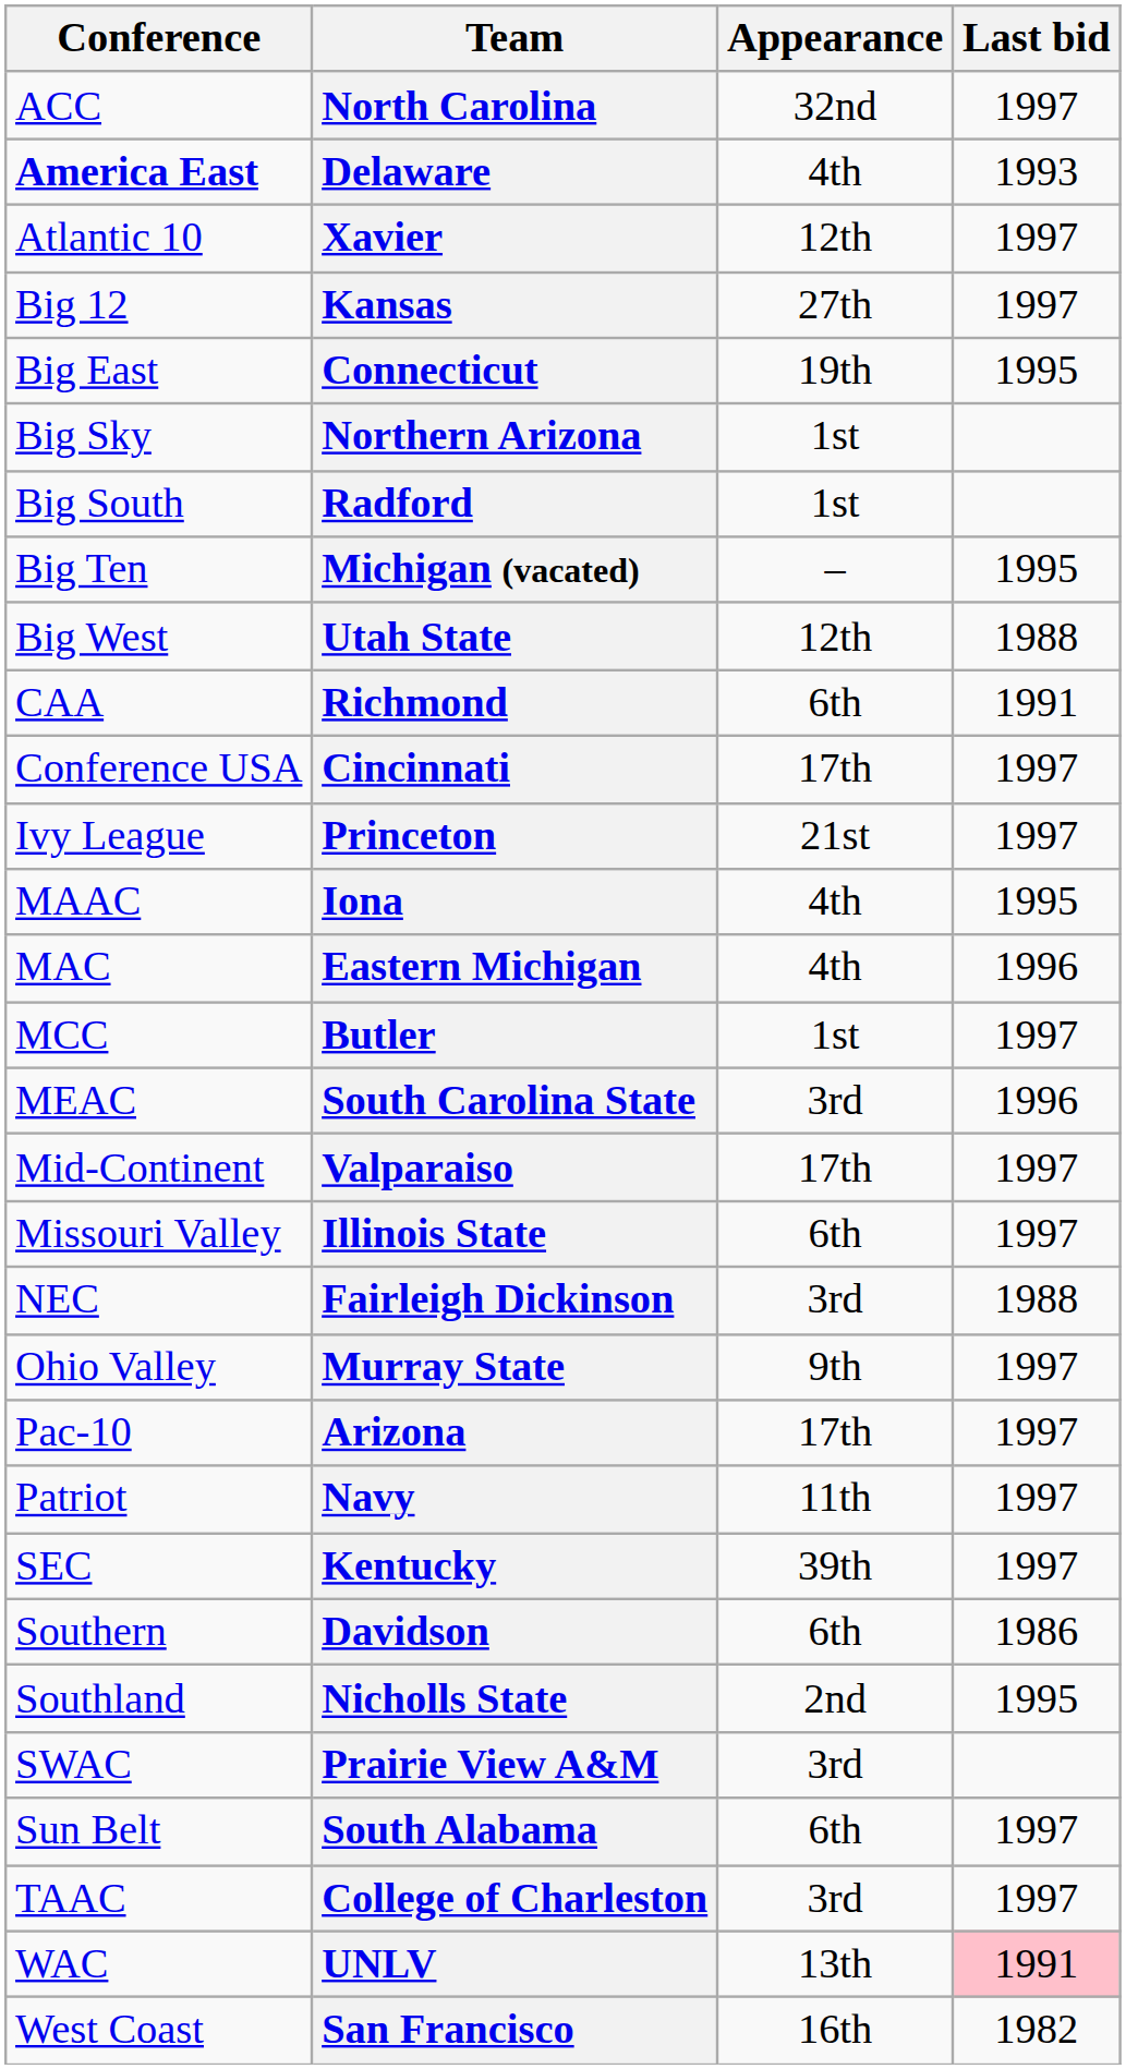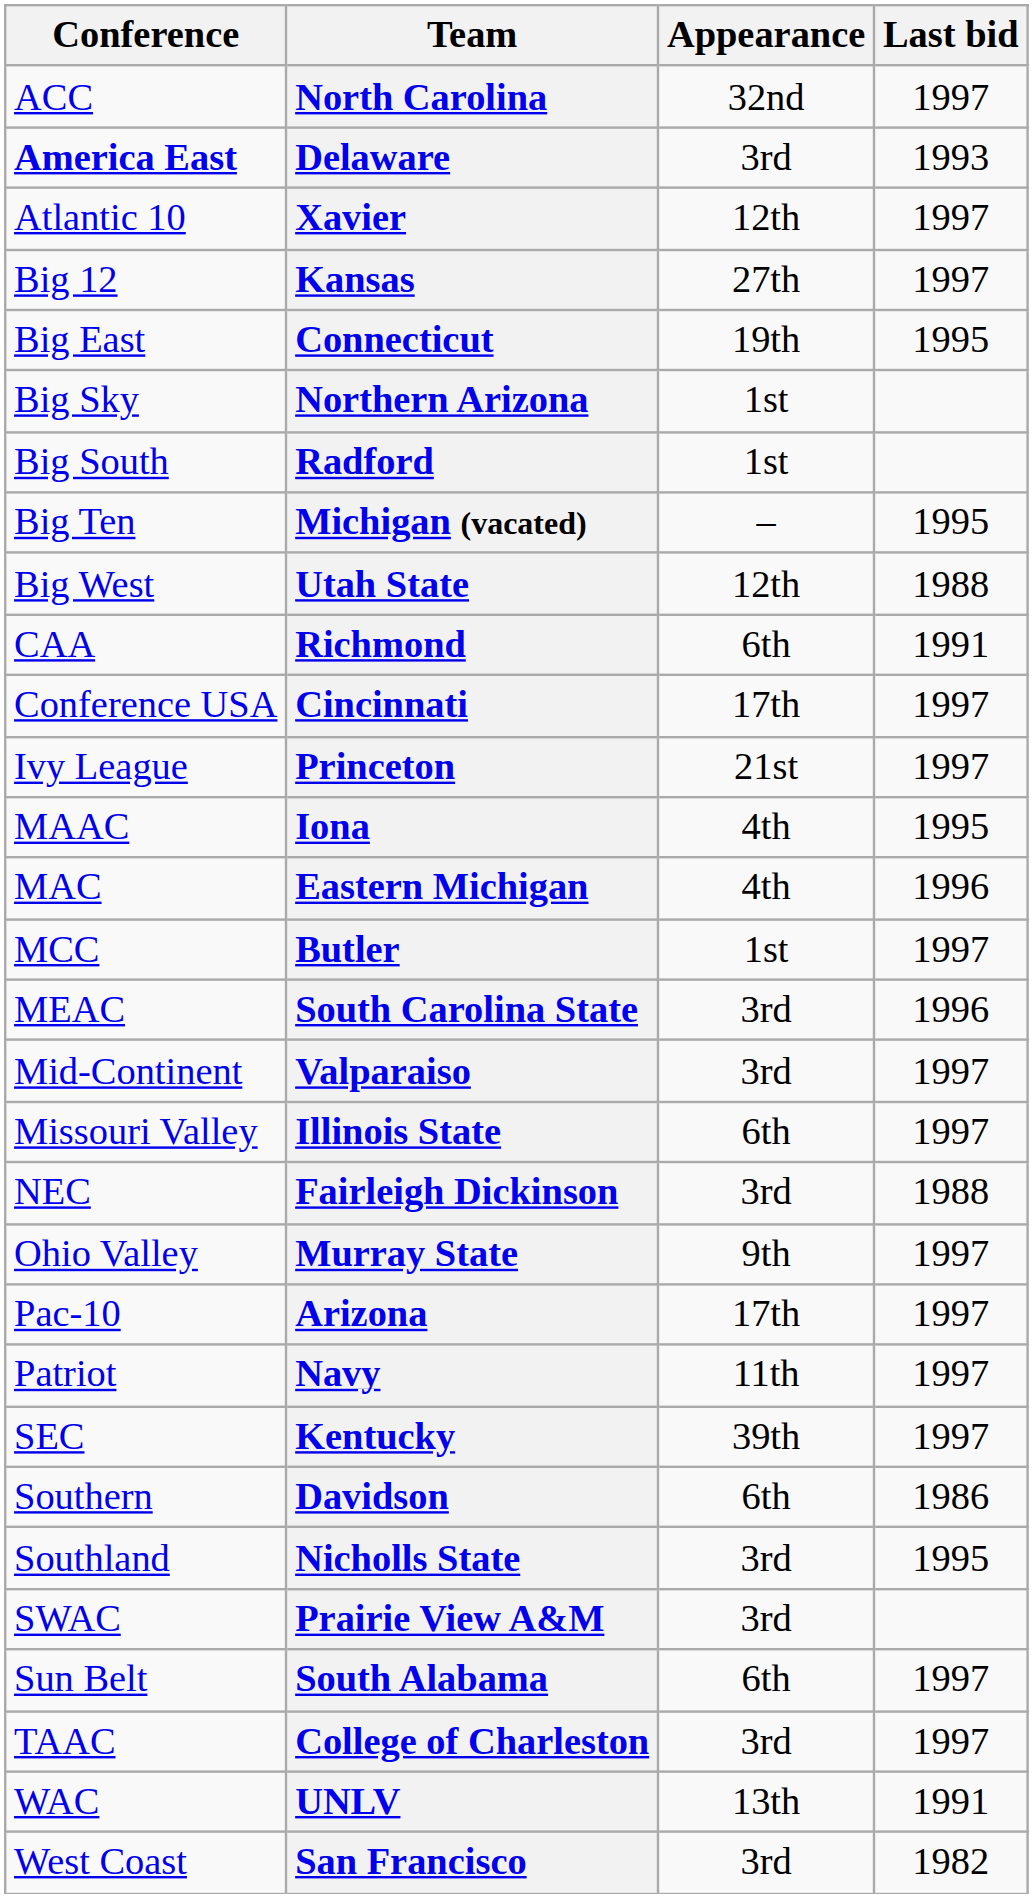 <table class="wikitable sortable plainrowheaders">
 <tr>
 <th scope="col">Conference</th>
 <th scope="col">Team</th>
 <th scope="col" data-sort-type="number">Appearance</th>
 <th scope="col">Last bid</th>
 </tr>
 <tr>
 <td><a href='#'>ACC</a></td>
 <th scope="row" style="text-align:left"><a href='#'>North Carolina</a></th>
 <td align=center>32nd</td>
 <td align=center>1997</td>
 </tr>
 <tr>
 <td><strong><a href='#'>America East</a></strong></td>
 <th scope="row" style="text-align:left"><a href='#'>Delaware</a></th>
-<td align=center>4th</td>
+<td align=center>3rd</td>
 <td align=center>1993</td>
 </tr>
 <tr>
 <td><a href='#'>Atlantic 10</a></td>
 <th scope="row" style="text-align:left"><a href='#'>Xavier</a></th>
 <td align=center>12th</td>
 <td align=center>1997</td>
 </tr>
 <tr>
 <td><a href='#'>Big 12</a></td>
 <th scope="row" style="text-align:left"><a href='#'>Kansas</a></th>
 <td align=center>27th</td>
 <td align=center>1997</td>
 </tr>
 <tr>
 <td><a href='#'>Big East</a></td>
 <th scope="row" style="text-align:left"><a href='#'>Connecticut</a></th>
 <td align=center>19th</td>
 <td align=center>1995</td>
 </tr>
 <tr>
 <td><a href='#'>Big Sky</a></td>
 <th scope="row" style="text-align:left"><a href='#'>Northern Arizona</a></th>
 <td align=center>1st</td>
 <td align=center></td>
 </tr>
 <tr>
 <td><a href='#'>Big South</a></td>
 <th scope="row" style="text-align:left"><a href='#'>Radford</a></th>
 <td align=center>1st</td>
 <td align=center></td>
 </tr>
 <tr>
 <td><a href='#'>Big Ten</a></td>
 <th scope="row" style="text-align:left"><a href='#'>Michigan</a> <small>(vacated)</small></th>
 <td align=center>–</td>
 <td align=center>1995</td>
 </tr>
 <tr>
 <td><a href='#'>Big West</a></td>
 <th scope="row" style="text-align:left"><a href='#'>Utah State</a></th>
 <td align=center>12th</td>
 <td align=center>1988</td>
 </tr>
 <tr>
 <td><a href='#'>CAA</a></td>
 <th scope="row" style="text-align:left"><a href='#'>Richmond</a></th>
 <td align=center>6th</td>
 <td align=center>1991</td>
 </tr>
 <tr>
 <td><a href='#'>Conference USA</a></td>
 <th scope="row" style="text-align:left"><a href='#'>Cincinnati</a></th>
 <td align=center>17th</td>
 <td align=center>1997</td>
 </tr>
 <tr>
 <td><a href='#'>Ivy League</a></td>
 <th scope="row" style="text-align:left"><a href='#'>Princeton</a></th>
 <td align=center>21st</td>
 <td align=center>1997</td>
 </tr>
 <tr>
 <td><a href='#'>MAAC</a></td>
 <th scope="row" style="text-align:left"><a href='#'>Iona</a></th>
 <td align=center>4th</td>
 <td align=center>1995</td>
 </tr>
 <tr>
 <td><a href='#'>MAC</a></td>
 <th scope="row" style="text-align:left"><a href='#'>Eastern Michigan</a></th>
 <td align=center>4th</td>
 <td align=center>1996</td>
 </tr>
 <tr>
 <td><a href='#'>MCC</a></td>
 <th scope="row" style="text-align:left"><a href='#'>Butler</a></th>
 <td align=center>1st</td>
 <td align=center>1997</td>
 </tr>
 <tr>
 <td><a href='#'>MEAC</a></td>
 <th scope="row" style="text-align:left"><a href='#'>South Carolina State</a></th>
 <td align=center>3rd</td>
 <td align=center>1996</td>
 </tr>
 <tr>
 <td><a href='#'>Mid-Continent</a></td>
 <th scope="row" style="text-align:left"><a href='#'>Valparaiso</a></th>
-<td align=center>17th</td>
+<td align=center>3rd</td>
 <td align=center>1997</td>
 </tr>
 <tr>
 <td><a href='#'>Missouri Valley</a></td>
 <th scope="row" style="text-align:left"><a href='#'>Illinois State</a></th>
 <td align=center>6th</td>
 <td align=center>1997</td>
 </tr>
 <tr>
 <td><a href='#'>NEC</a></td>
 <th scope="row" style="text-align:left"><a href='#'>Fairleigh Dickinson</a></th>
 <td align=center>3rd</td>
 <td align=center>1988</td>
 </tr>
 <tr>
 <td><a href='#'>Ohio Valley</a></td>
 <th scope="row" style="text-align:left"><a href='#'>Murray State</a></th>
 <td align=center>9th</td>
 <td align=center>1997</td>
 </tr>
 <tr>
 <td><a href='#'>Pac-10</a></td>
 <th scope="row" style="text-align:left"><a href='#'>Arizona</a></th>
 <td align=center>17th</td>
 <td align=center>1997</td>
 </tr>
 <tr>
 <td><a href='#'>Patriot</a></td>
 <th scope="row" style="text-align:left"><a href='#'>Navy</a></th>
 <td align=center>11th</td>
 <td align=center>1997</td>
 </tr>
 <tr>
 <td><a href='#'>SEC</a></td>
 <th scope="row" style="text-align:left"><a href='#'>Kentucky</a></th>
 <td align=center>39th</td>
 <td align=center>1997</td>
 </tr>
 <tr>
 <td><a href='#'>Southern</a></td>
 <th scope="row" style="text-align:left"><a href='#'>Davidson</a></th>
 <td align=center>6th</td>
 <td align=center>1986</td>
 </tr>
 <tr>
 <td><a href='#'>Southland</a></td>
 <th scope="row" style="text-align:left"><a href='#'>Nicholls State</a></th>
-<td align=center>2nd</td>
+<td align=center>3rd</td>
 <td align=center>1995</td>
 </tr>
 <tr>
 <td><a href='#'>SWAC</a></td>
 <th scope="row" style="text-align:left"><a href='#'>Prairie View A&M</a></th>
 <td align=center>3rd</td>
 <td align=center></td>
 </tr>
 <tr>
 <td><a href='#'>Sun Belt</a></td>
 <th scope="row" style="text-align:left"><a href='#'>South Alabama</a></th>
 <td align=center>6th</td>
 <td align=center>1997</td>
 </tr>
 <tr>
 <td><a href='#'>TAAC</a></td>
 <th scope="row" style="text-align:left"><a href='#'>College of Charleston</a></th>
 <td align=center>3rd</td>
 <td align=center>1997</td>
 </tr>
 <tr>
 <td><a href='#'>WAC</a></td>
 <th scope="row" style="text-align:left"><a href='#'>UNLV</a></th>
 <td align=center>13th</td>
-<td align=center style="background: pink;">1991</td>
+<td align=center>1991</td>
 </tr>
 <tr>
 <td><a href='#'>West Coast</a></td>
 <th scope="row" style="text-align:left"><a href='#'>San Francisco</a></th>
-<td align=center>16th</td>
+<td align=center>3rd</td>
 <td align=center>1982</td>
 </tr>
 </table>
